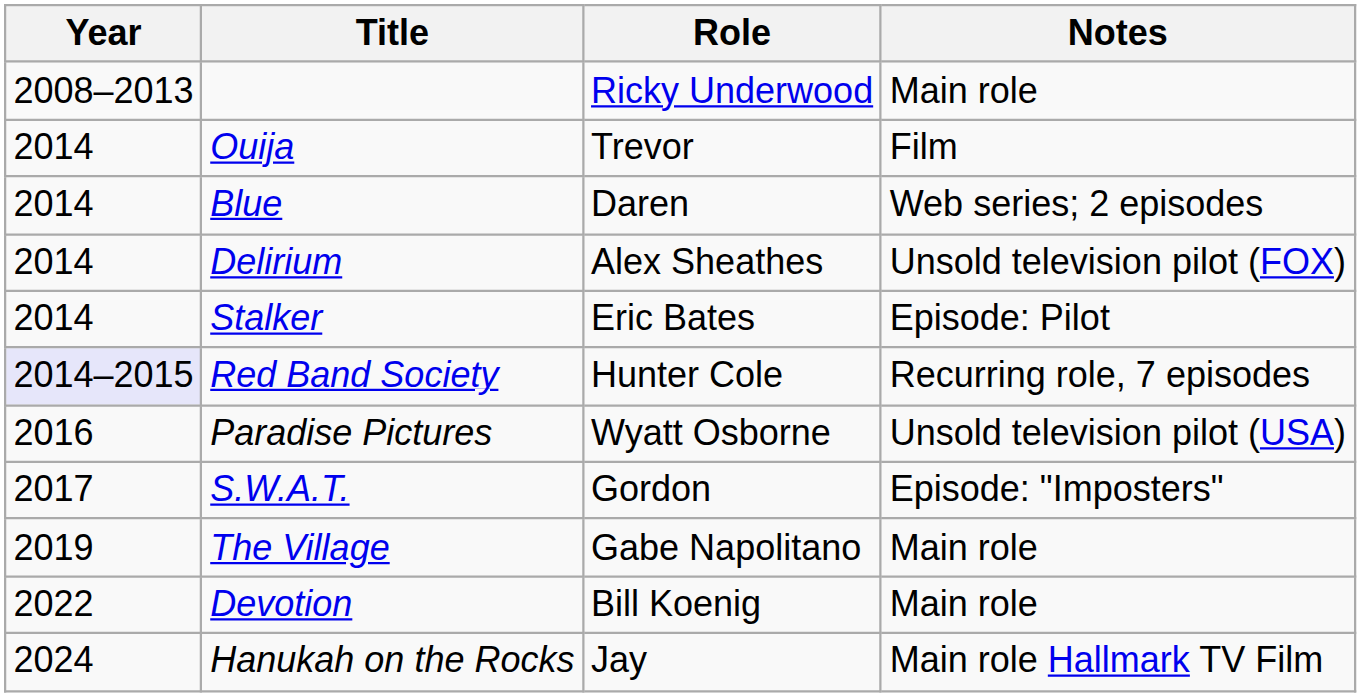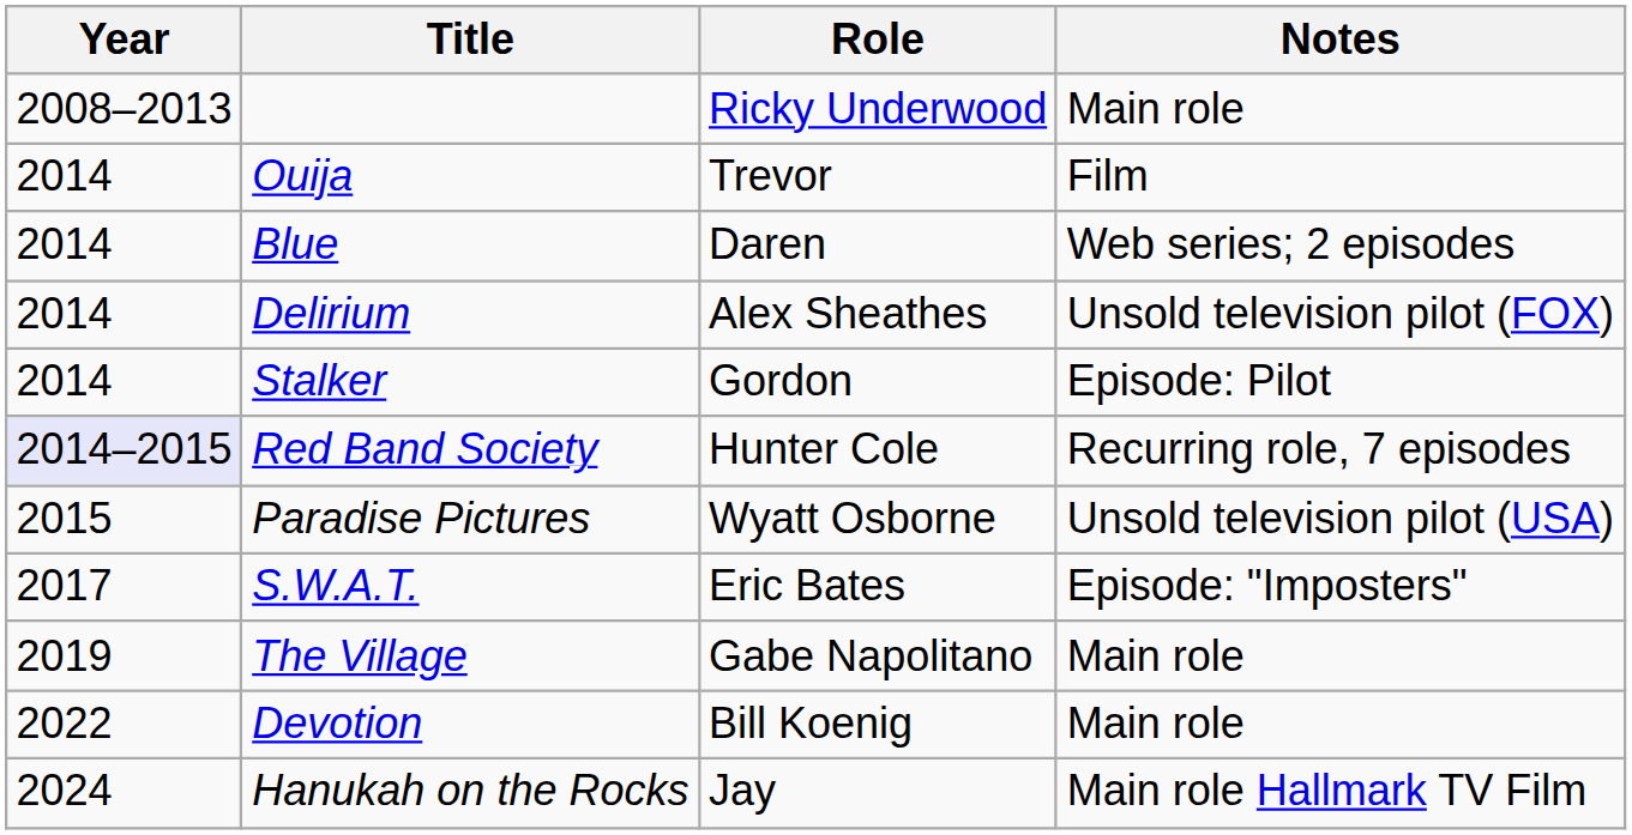 <table class="wikitable sortable">
 <tr>
 <th>Year</th>
 <th>Title</th>
 <th>Role</th>
 <th class="unsortable">Notes</th>
 </tr>
 <tr>
 <td>2008–2013</td>
 <td><em></em></td>
 <td><a href='#'>Ricky Underwood</a></td>
 <td>Main role</td>
 </tr>
 <tr>
 <td>2014</td>
 <td><em><a href='#'>Ouija</a></em></td>
 <td>Trevor</td>
 <td>Film</td>
 </tr>
 <tr>
 <td>2014</td>
 <td><em><a href='#'>Blue</a></em></td>
 <td>Daren</td>
 <td>Web series; 2 episodes</td>
 </tr>
 <tr>
 <td>2014</td>
 <td><em><a href='#'>Delirium</a></em></td>
 <td>Alex Sheathes</td>
 <td>Unsold television pilot (<a href='#'>FOX</a>)</td>
 </tr>
 <tr>
 <td>2014</td>
 <td><em><a href='#'>Stalker</a></em></td>
-<td>Eric Bates</td>
+<td>Gordon</td>
 <td>Episode: Pilot</td>
 </tr>
 <tr>
 <td style="background: lavender;">2014–2015</td>
 <td><em><a href='#'>Red Band Society</a></em></td>
 <td>Hunter Cole</td>
 <td>Recurring role, 7 episodes</td>
 </tr>
 <tr>
-<td>2016</td>
+<td>2015</td>
 <td><em>Paradise Pictures</em></td>
 <td>Wyatt Osborne</td>
 <td>Unsold television pilot (<a href='#'>USA</a>)</td>
 </tr>
 <tr>
 <td>2017</td>
 <td><em><a href='#'>S.W.A.T.</a></em></td>
-<td>Gordon</td>
+<td>Eric Bates</td>
 <td>Episode: "Imposters"</td>
 </tr>
 <tr>
 <td>2019</td>
 <td><em><a href='#'>The Village</a></em></td>
 <td>Gabe Napolitano</td>
 <td>Main role</td>
 </tr>
 <tr>
 <td>2022</td>
 <td><em><a href='#'>Devotion</a></em></td>
 <td>Bill Koenig</td>
 <td>Main role</td>
 </tr>
 <tr>
 <td>2024</td>
 <td><em>Hanukah on the Rocks</em></td>
 <td>Jay</td>
 <td>Main role <a href='#'>Hallmark</a> TV Film</td>
 </tr>
 </table>
